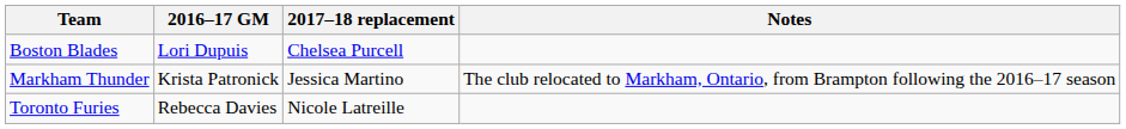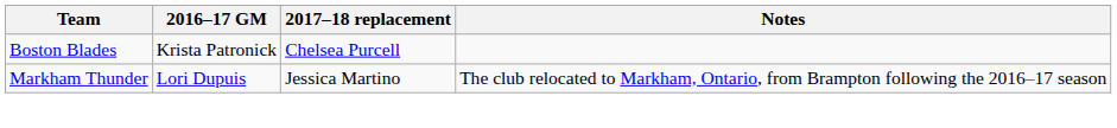 <table class="wikitable">
 <tr>
 <th>Team</th>
 <th>2016–17 GM</th>
 <th>2017–18 replacement</th>
 <th>Notes</th>
 </tr>
 <tr>
 <td><a href='#'>Boston Blades</a></td>
-<td><a href='#'>Lori Dupuis</a></td>
+<td>Krista Patronick</td>
 <td><a href='#'>Chelsea Purcell</a></td>
 <td></td>
 </tr>
 <tr>
 <td><a href='#'>Markham Thunder</a></td>
-<td>Krista Patronick</td>
+<td><a href='#'>Lori Dupuis</a></td>
 <td>Jessica Martino</td>
 <td>The club relocated to <a href='#'>Markham, Ontario</a>, from Brampton following the 2016–17 season</td>
 </tr>
-<tr>
-<td><a href='#'>Toronto Furies</a></td>
-<td>Rebecca Davies</td>
-<td>Nicole Latreille</td>
-<td></td>
-</tr>
 </table>
